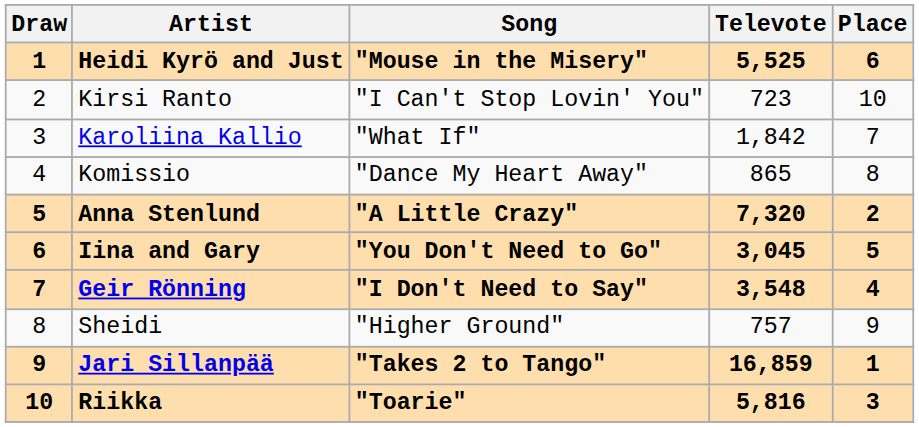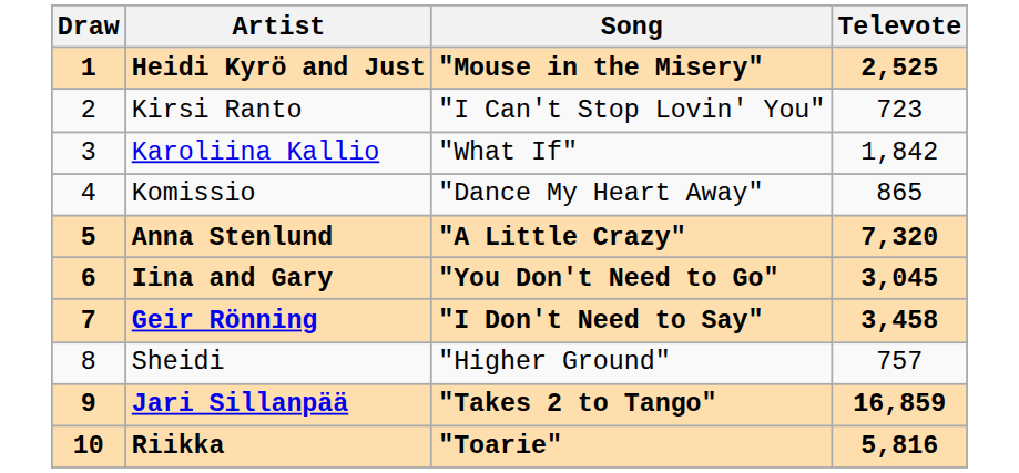 <table class="sortable wikitable" style="margin: 1em auto 1em auto; text-align:center;">
 <tr>
 <th>Draw</th>
 <th>Artist</th>
 <th>Song</th>
 <th>Televote</th>
-<th>Place</th>
 </tr>
 <tr style="font-weight:bold; background: navajowhite;">
 <td>1</td>
 <td align="left">Heidi Kyrö and Just</td>
 <td align="left">"Mouse in the Misery"</td>
-<td>5,525</td>
-<td>6</td>
+<td>2,525</td>
 </tr>
 <tr>
 <td>2</td>
 <td align="left">Kirsi Ranto</td>
 <td align="left">"I Can't Stop Lovin' You"</td>
 <td>723</td>
-<td>10</td>
 </tr>
 <tr>
 <td>3</td>
 <td align="left"><a href='#'>Karoliina Kallio</a></td>
 <td align="left">"What If"</td>
 <td>1,842</td>
-<td>7</td>
 </tr>
 <tr>
 <td>4</td>
 <td align="left">Komissio</td>
 <td align="left">"Dance My Heart Away"</td>
 <td>865</td>
-<td>8</td>
 </tr>
 <tr style="font-weight:bold; background: navajowhite;">
 <td>5</td>
 <td align="left">Anna Stenlund</td>
 <td align="left">"A Little Crazy"</td>
 <td>7,320</td>
-<td>2</td>
 </tr>
 <tr style="font-weight:bold; background: navajowhite;">
 <td>6</td>
 <td align="left">Iina and Gary</td>
 <td align="left">"You Don't Need to Go"</td>
 <td>3,045</td>
-<td>5</td>
 </tr>
 <tr style="font-weight:bold; background: navajowhite;">
 <td>7</td>
 <td align="left"><a href='#'>Geir Rönning</a></td>
 <td align="left">"I Don't Need to Say"</td>
-<td>3,548</td>
-<td>4</td>
+<td>3,458</td>
 </tr>
 <tr>
 <td>8</td>
 <td align="left">Sheidi</td>
 <td align="left">"Higher Ground"</td>
 <td>757</td>
-<td>9</td>
 </tr>
 <tr style="font-weight:bold; background: navajowhite;">
 <td>9</td>
 <td align="left"><a href='#'>Jari Sillanpää</a></td>
 <td align="left">"Takes 2 to Tango"</td>
 <td>16,859</td>
-<td>1</td>
 </tr>
 <tr style="font-weight:bold; background: navajowhite;">
 <td>10</td>
 <td align="left">Riikka</td>
 <td align="left">"Toarie"</td>
 <td>5,816</td>
-<td>3</td>
 </tr>
 </table>
